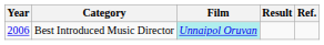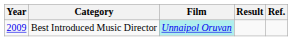 <table class="wikitable">
 <tr>
 <th>Year</th>
 <th>Category</th>
 <th>Film</th>
 <th>Result</th>
 <th>Ref.</th>
 </tr>
 <tr>
-<td><a href='#'>2006</a></td>
+<td><a href='#'>2009</a></td>
 <td>Best Introduced Music Director</td>
 <td style="background: paleturquoise;"><em><a href='#'>Unnaipol Oruvan</a></em></td>
 <td></td>
 <td></td>
 </tr>
 </table>
